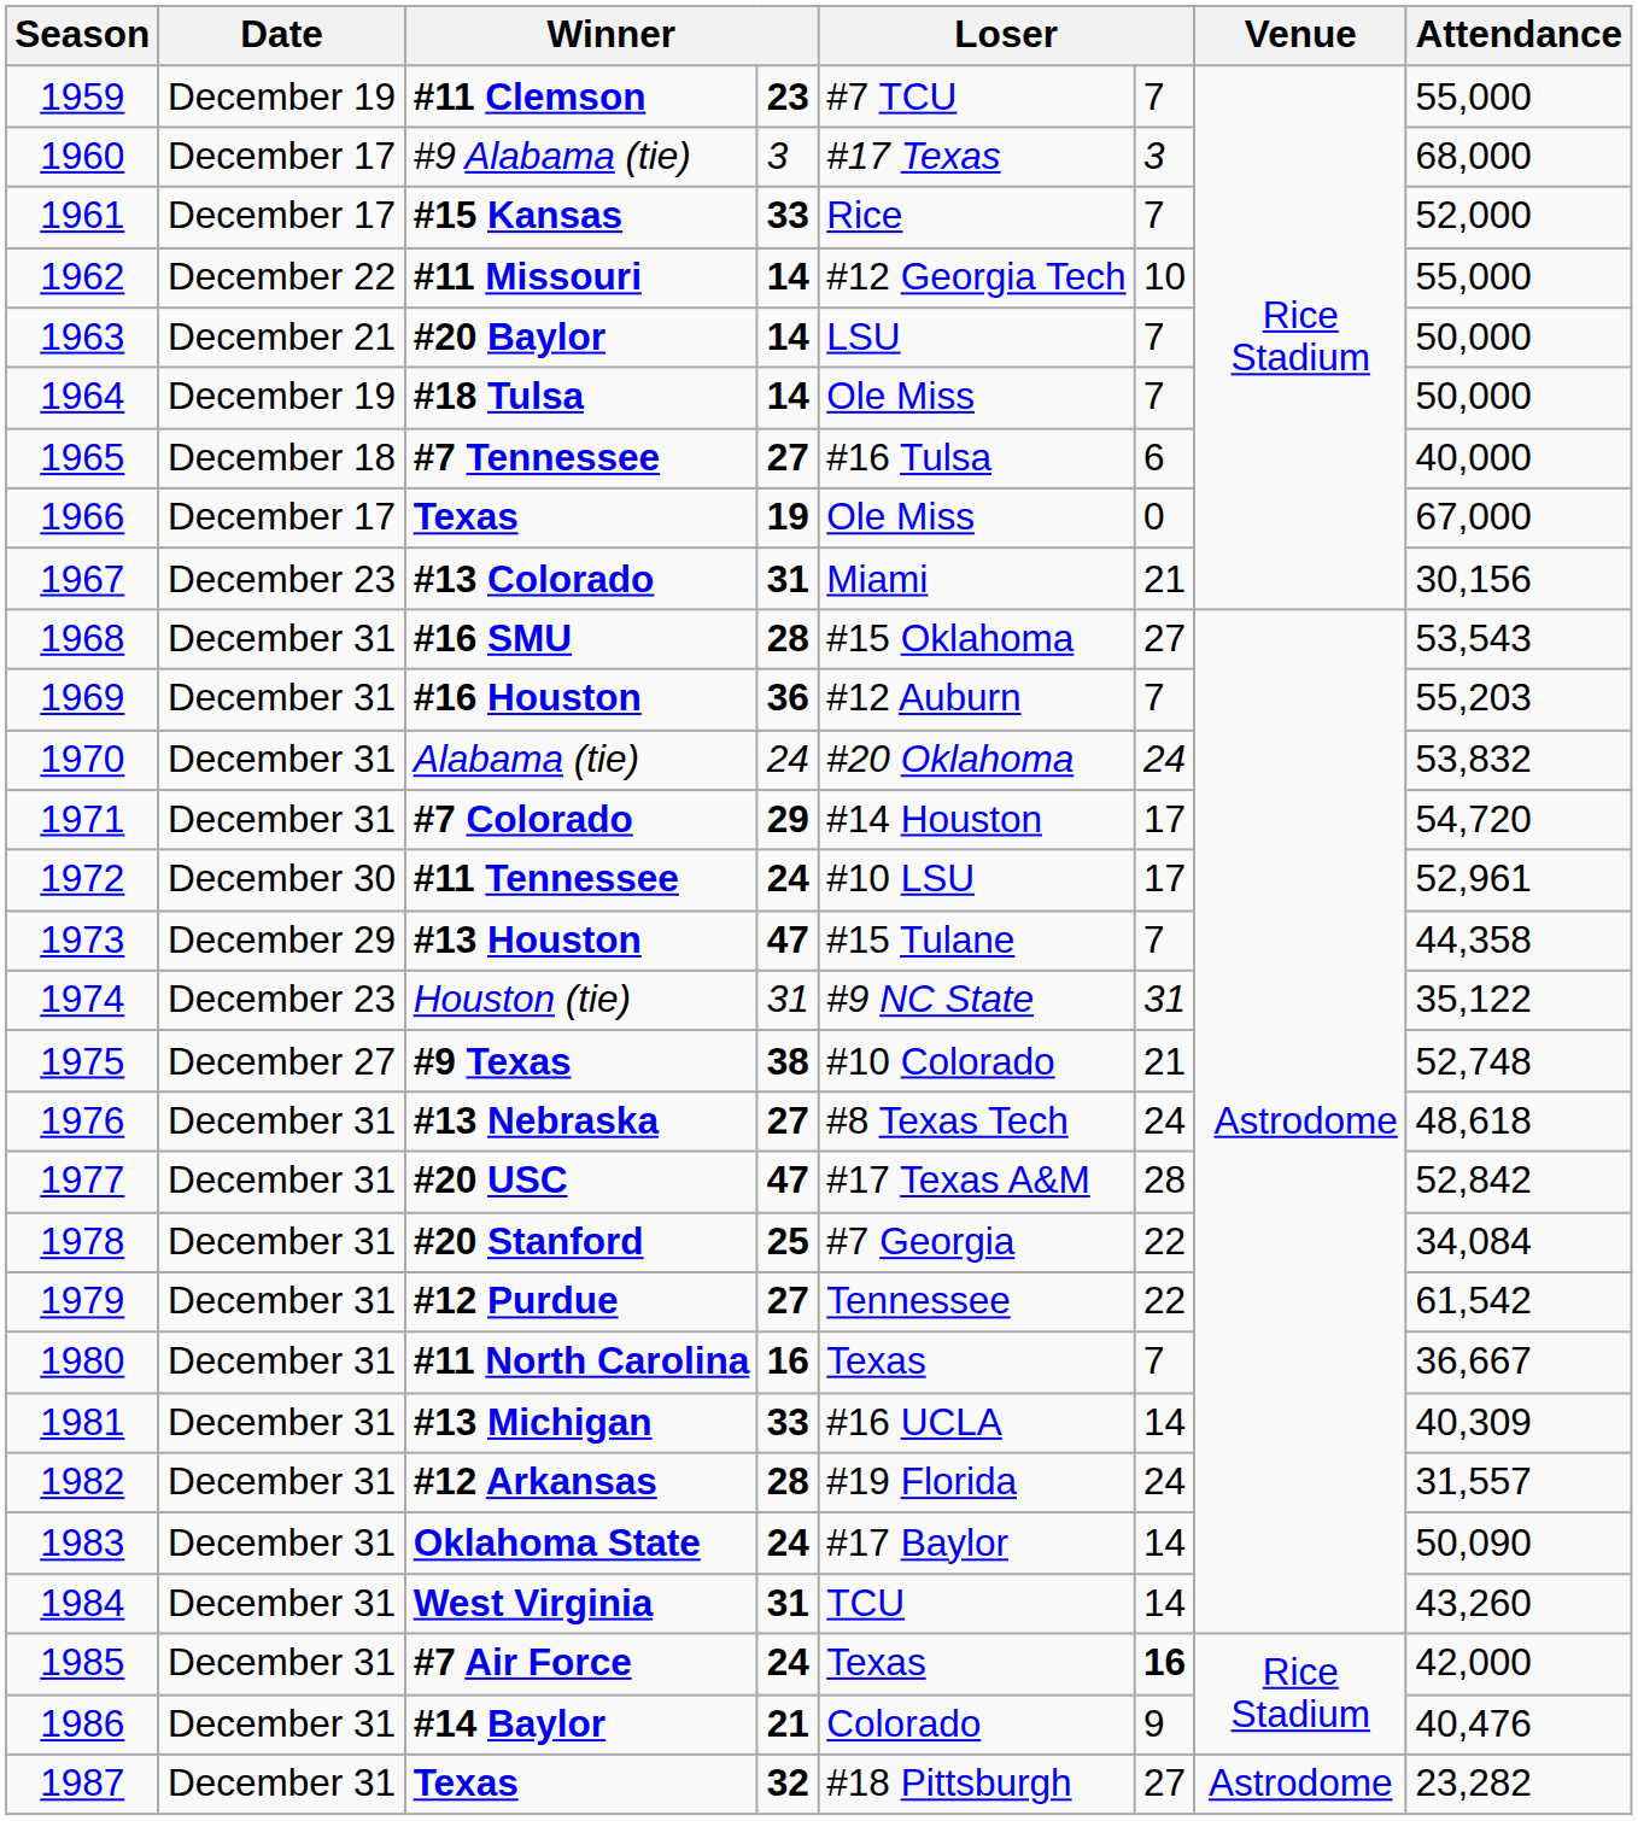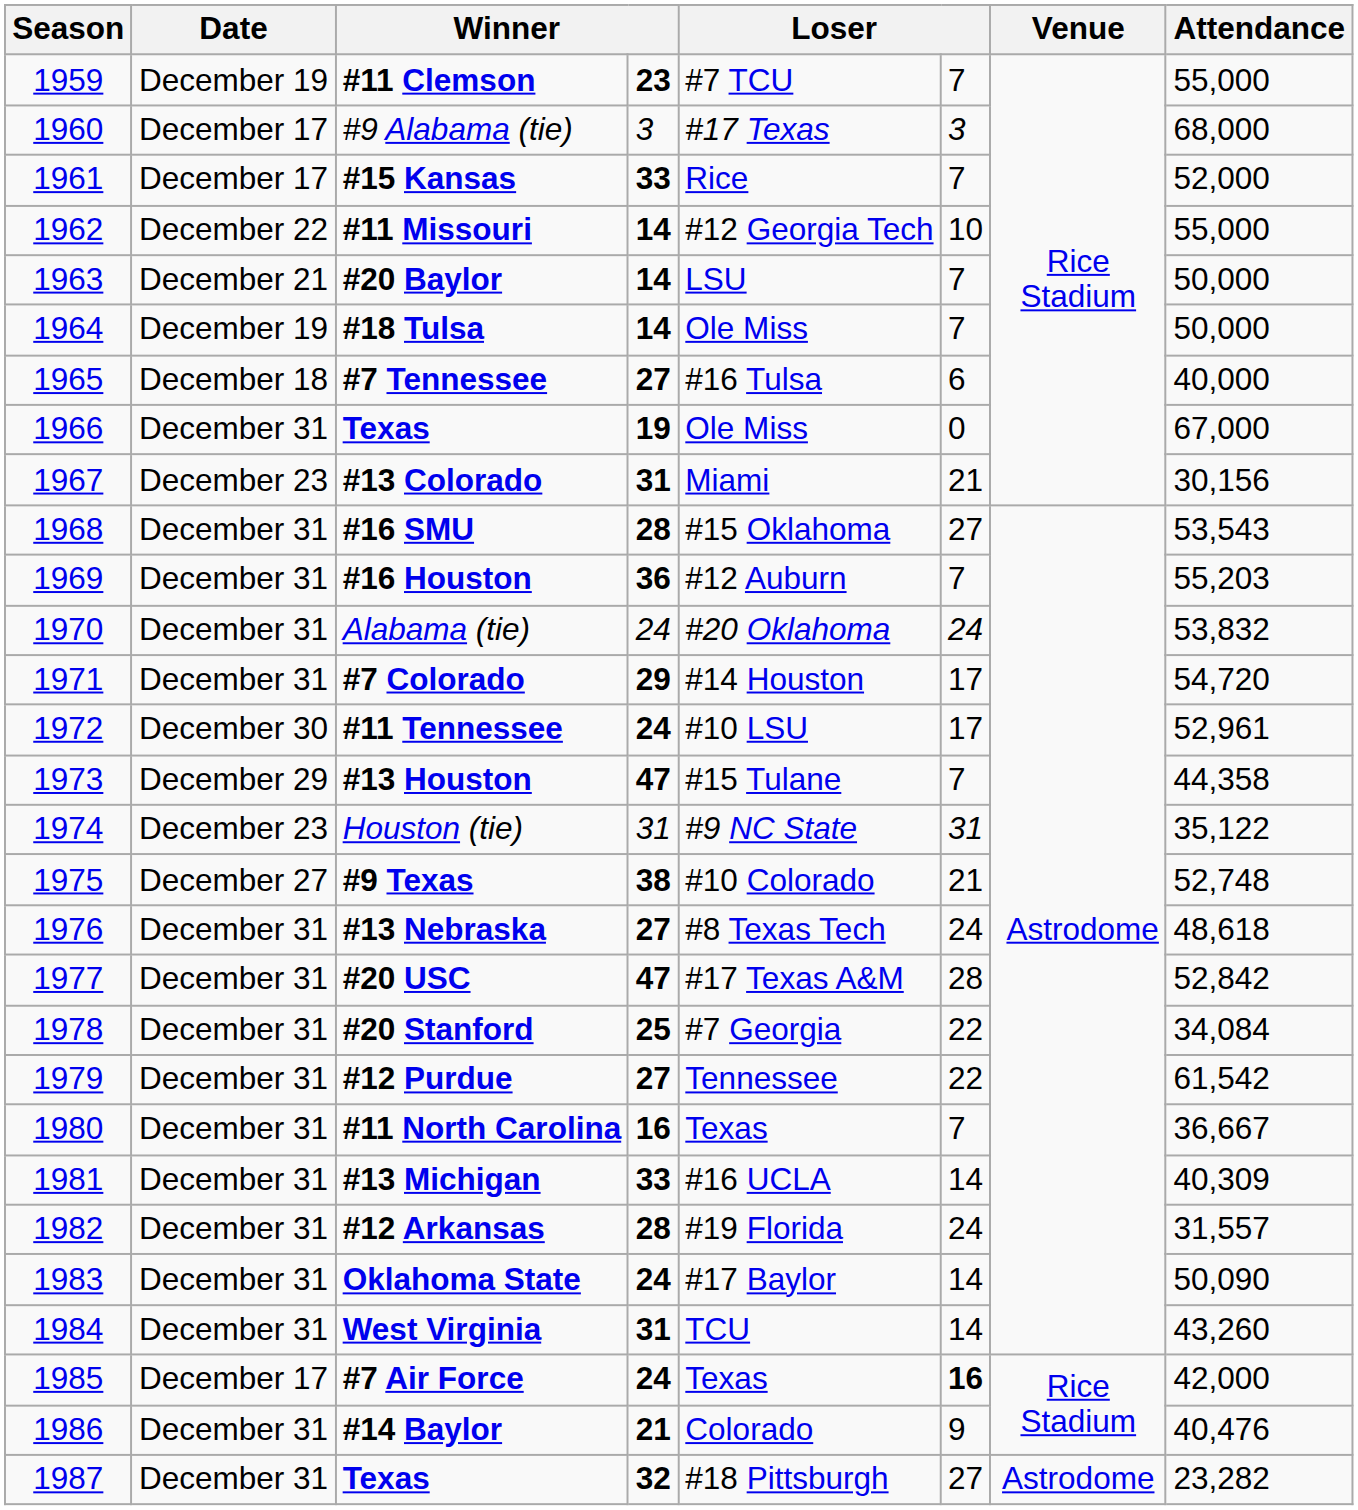 <table class="wikitable">
 <tr>
 <th>Season</th>
 <th>Date</th>
 <th colspan="2">Winner</th>
 <th colspan="2">Loser</th>
 <th>Venue</th>
 <th>Attendance</th>
 </tr>
 <tr>
 <td align=center><a href='#'>1959</a></td>
 <td>December 19</td>
 <td><strong>#11 <a href='#'>Clemson</a></strong></td>
 <td><strong>23</strong></td>
 <td>#7 <a href='#'>TCU</a></td>
 <td>7</td>
 <td align=center rowspan=9><a href='#'>Rice<br>Stadium</a></td>
 <td>55,000</td>
 </tr>
 <tr>
 <td align=center><a href='#'>1960</a></td>
 <td>December 17</td>
 <td><em>#9 <a href='#'>Alabama</a> (tie)</em></td>
 <td><em>3</em></td>
 <td><em>#17 <a href='#'>Texas</a></em></td>
 <td><em>3</em></td>
 <td>68,000</td>
 </tr>
 <tr>
 <td align=center><a href='#'>1961</a></td>
 <td>December 17</td>
 <td><strong>#15 <a href='#'>Kansas</a></strong></td>
 <td><strong>33</strong></td>
 <td><a href='#'>Rice</a></td>
 <td>7</td>
 <td>52,000</td>
 </tr>
 <tr>
 <td align=center><a href='#'>1962</a></td>
 <td>December 22</td>
 <td><strong>#11 <a href='#'>Missouri</a></strong></td>
 <td><strong>14</strong></td>
 <td>#12 <a href='#'>Georgia Tech</a></td>
 <td>10</td>
 <td>55,000</td>
 </tr>
 <tr>
 <td align=center><a href='#'>1963</a></td>
 <td>December 21</td>
 <td><strong>#20 <a href='#'>Baylor</a></strong></td>
 <td><strong>14</strong></td>
 <td><a href='#'>LSU</a></td>
 <td>7</td>
 <td>50,000</td>
 </tr>
 <tr>
 <td align=center><a href='#'>1964</a></td>
 <td>December 19</td>
 <td><strong>#18 <a href='#'>Tulsa</a></strong></td>
 <td><strong>14</strong></td>
 <td><a href='#'>Ole Miss</a></td>
 <td>7</td>
 <td>50,000</td>
 </tr>
 <tr>
 <td align=center><a href='#'>1965</a></td>
 <td>December 18</td>
 <td><strong>#7 <a href='#'>Tennessee</a></strong></td>
 <td><strong>27</strong></td>
 <td>#16 <a href='#'>Tulsa</a></td>
 <td>6</td>
 <td>40,000</td>
 </tr>
 <tr>
 <td align=center><a href='#'>1966</a></td>
-<td>December 17</td>
+<td>December 31</td>
 <td><strong><a href='#'>Texas</a></strong></td>
 <td><strong>19</strong></td>
 <td><a href='#'>Ole Miss</a></td>
 <td>0</td>
 <td>67,000</td>
 </tr>
 <tr>
 <td align=center><a href='#'>1967</a></td>
 <td>December 23</td>
 <td><strong>#13 <a href='#'>Colorado</a></strong></td>
 <td><strong>31</strong></td>
 <td><a href='#'>Miami</a></td>
 <td>21</td>
 <td>30,156</td>
 </tr>
 <tr>
 <td align=center><a href='#'>1968</a></td>
 <td>December 31</td>
 <td><strong>#16 <a href='#'>SMU</a></strong></td>
 <td><strong>28</strong></td>
 <td>#15 <a href='#'>Oklahoma</a></td>
 <td>27</td>
 <td align=center rowspan=17> <a href='#'>Astrodome</a></td>
 <td>53,543</td>
 </tr>
 <tr>
 <td align=center><a href='#'>1969</a></td>
 <td>December 31</td>
 <td><strong>#16 <a href='#'>Houston</a></strong></td>
 <td><strong>36</strong></td>
 <td>#12 <a href='#'>Auburn</a></td>
 <td>7</td>
 <td>55,203</td>
 </tr>
 <tr>
 <td align=center><a href='#'>1970</a></td>
 <td>December 31</td>
 <td><em><a href='#'>Alabama</a> (tie)</em></td>
 <td><em>24</em></td>
 <td><em>#20 <a href='#'>Oklahoma</a></em></td>
 <td><em>24</em></td>
 <td>53,832</td>
 </tr>
 <tr>
 <td align=center><a href='#'>1971</a></td>
 <td>December 31</td>
 <td><strong>#7 <a href='#'>Colorado</a></strong></td>
 <td><strong>29</strong></td>
 <td>#14 <a href='#'>Houston</a></td>
 <td>17</td>
 <td>54,720</td>
 </tr>
 <tr>
 <td align=center><a href='#'>1972</a></td>
 <td>December 30</td>
 <td><strong>#11 <a href='#'>Tennessee</a></strong></td>
 <td><strong>24</strong></td>
 <td>#10 <a href='#'>LSU</a></td>
 <td>17</td>
 <td>52,961</td>
 </tr>
 <tr>
 <td align=center><a href='#'>1973</a></td>
 <td>December 29</td>
 <td><strong>#13 <a href='#'>Houston</a></strong></td>
 <td><strong>47</strong></td>
 <td>#15 <a href='#'>Tulane</a></td>
 <td>7</td>
 <td>44,358</td>
 </tr>
 <tr>
 <td align=center><a href='#'>1974</a></td>
 <td>December 23</td>
 <td><em><a href='#'>Houston</a> (tie)</em></td>
 <td><em>31</em></td>
 <td><em>#9 <a href='#'>NC State</a></em></td>
 <td><em>31</em></td>
 <td>35,122</td>
 </tr>
 <tr>
 <td align=center><a href='#'>1975</a></td>
 <td>December 27</td>
 <td><strong>#9 <a href='#'>Texas</a></strong></td>
 <td><strong>38</strong></td>
 <td>#10 <a href='#'>Colorado</a></td>
 <td>21</td>
 <td>52,748</td>
 </tr>
 <tr>
 <td align=center><a href='#'>1976</a></td>
 <td>December 31</td>
 <td><strong>#13 <a href='#'>Nebraska</a></strong></td>
 <td><strong>27</strong></td>
 <td>#8 <a href='#'>Texas Tech</a></td>
 <td>24</td>
 <td>48,618</td>
 </tr>
 <tr>
 <td align=center><a href='#'>1977</a></td>
 <td>December 31</td>
 <td><strong>#20 <a href='#'>USC</a></strong></td>
 <td><strong>47</strong></td>
 <td>#17 <a href='#'>Texas A&M</a></td>
 <td>28</td>
 <td>52,842</td>
 </tr>
 <tr>
 <td align=center><a href='#'>1978</a></td>
 <td>December 31</td>
 <td><strong>#20 <a href='#'>Stanford</a></strong></td>
 <td><strong>25</strong></td>
 <td>#7 <a href='#'>Georgia</a></td>
 <td>22</td>
 <td>34,084</td>
 </tr>
 <tr>
 <td align=center><a href='#'>1979</a></td>
 <td>December 31</td>
 <td><strong>#12 <a href='#'>Purdue</a></strong></td>
 <td><strong>27</strong></td>
 <td><a href='#'>Tennessee</a></td>
 <td>22</td>
 <td>61,542</td>
 </tr>
 <tr>
 <td align=center><a href='#'>1980</a></td>
 <td>December 31</td>
 <td><strong>#11 <a href='#'>North Carolina</a></strong></td>
 <td><strong>16</strong></td>
 <td><a href='#'>Texas</a></td>
 <td>7</td>
 <td>36,667</td>
 </tr>
 <tr>
 <td align=center><a href='#'>1981</a></td>
 <td>December 31</td>
 <td><strong>#13 <a href='#'>Michigan</a></strong></td>
 <td><strong>33</strong></td>
 <td>#16 <a href='#'>UCLA</a></td>
 <td>14</td>
 <td>40,309</td>
 </tr>
 <tr>
 <td align=center><a href='#'>1982</a></td>
 <td>December 31</td>
 <td><strong>#12 <a href='#'>Arkansas</a></strong></td>
 <td><strong>28</strong></td>
 <td>#19 <a href='#'>Florida</a></td>
 <td>24</td>
 <td>31,557</td>
 </tr>
 <tr>
 <td align=center><a href='#'>1983</a></td>
 <td>December 31</td>
 <td><strong><a href='#'>Oklahoma State</a></strong></td>
 <td><strong>24</strong></td>
 <td>#17 <a href='#'>Baylor</a></td>
 <td>14</td>
 <td>50,090</td>
 </tr>
 <tr>
 <td align=center><a href='#'>1984</a></td>
 <td>December 31</td>
 <td><strong><a href='#'>West Virginia</a></strong></td>
 <td><strong>31</strong></td>
 <td><a href='#'>TCU</a></td>
 <td>14</td>
 <td>43,260</td>
 </tr>
 <tr>
 <td align=center><a href='#'>1985</a></td>
-<td>December 31</td>
+<td>December 17</td>
 <td><strong>#7 <a href='#'>Air Force</a></strong></td>
 <td><strong>24</strong></td>
 <td><a href='#'>Texas</a></td>
 <td><strong>16</strong></td>
 <td align=center rowspan=2><a href='#'>Rice<br>Stadium</a></td>
 <td>42,000</td>
 </tr>
 <tr>
 <td align=center><a href='#'>1986</a></td>
 <td>December 31</td>
 <td><strong>#14 <a href='#'>Baylor</a></strong></td>
 <td><strong>21</strong></td>
 <td><a href='#'>Colorado</a></td>
 <td>9</td>
 <td>40,476</td>
 </tr>
 <tr>
 <td align=center><a href='#'>1987</a></td>
 <td>December 31</td>
 <td><strong><a href='#'>Texas</a></strong></td>
 <td><strong>32</strong></td>
 <td>#18 <a href='#'>Pittsburgh</a></td>
 <td>27</td>
 <td align=center><a href='#'>Astrodome</a></td>
 <td>23,282</td>
 </tr>
 </table>
